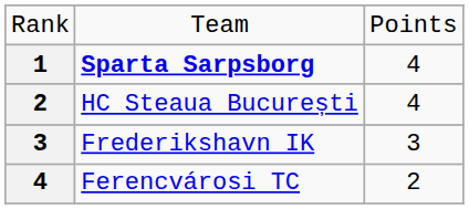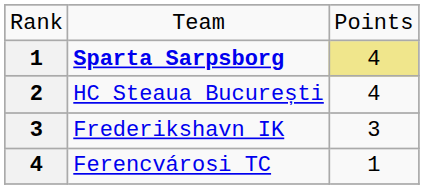 <table class="wikitable" style="text-align: center;">
 <tr>
 <td>Rank</td>
 <td>Team</td>
 <td>Points</td>
 </tr>
 <tr>
 <th>1</th>
 <td style="text-align: left;"> <strong><a href='#'>Sparta Sarpsborg</a></strong></td>
-<td>4</td>
+<td style="background: khaki;">4</td>
 </tr>
 <tr>
 <th>2</th>
 <td style="text-align: left;"> <a href='#'>HC Steaua București</a></td>
 <td>4</td>
 </tr>
 <tr>
 <th>3</th>
 <td style="text-align: left;"> <a href='#'>Frederikshavn IK</a></td>
 <td>3</td>
 </tr>
 <tr>
 <th>4</th>
 <td style="text-align: left;"> <a href='#'>Ferencvárosi TC</a></td>
-<td>2</td>
+<td>1</td>
 </tr>
 </table>
